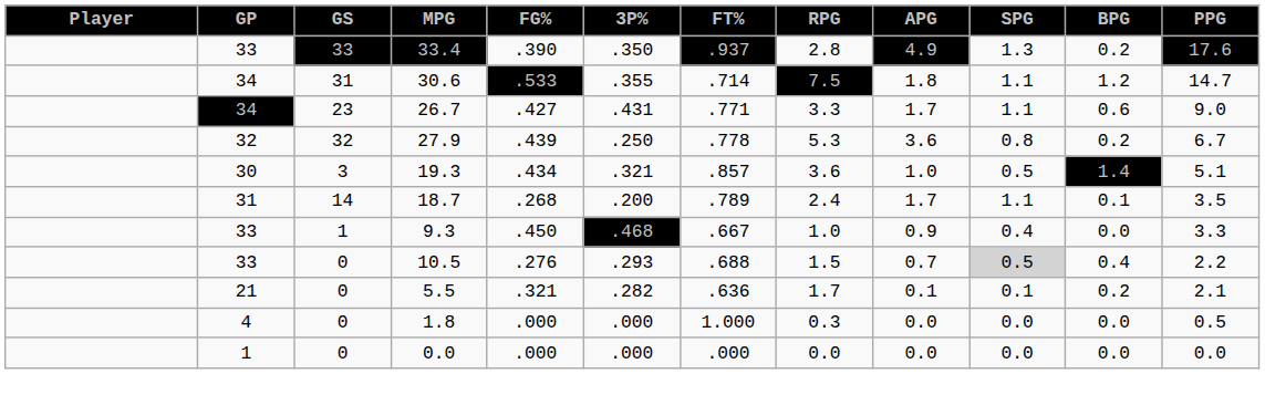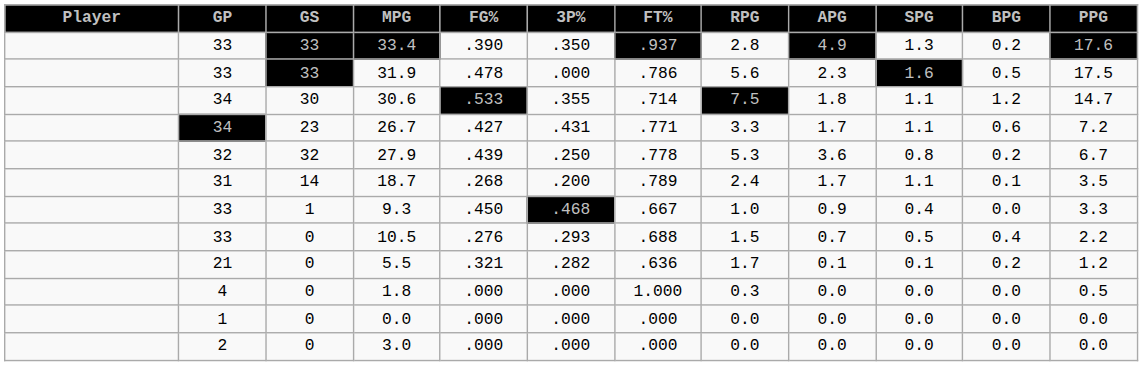 <table class="wikitable sortable" style="font-size:90%; text-align:center;">
 <tr>
 <th style="background:black; color:silver; width:10%;">Player</th>
 <th style="background:black; color:silver; width:5%;">GP</th>
 <th style="background:black; color:silver; width:5%;">GS</th>
 <th style="background:black; color:silver; width:5%;">MPG</th>
 <th style="background:black; color:silver; width:5%;">FG%</th>
 <th style="background:black; color:silver; width:5%;">3P%</th>
 <th style="background:black; color:silver; width:5%;">FT%</th>
 <th style="background:black; color:silver; width:5%;">RPG</th>
 <th style="background:black; color:silver; width:5%;">APG</th>
 <th style="background:black; color:silver; width:5%;">SPG</th>
 <th style="background:black; color:silver; width:5%;">BPG</th>
 <th style="background:black; color:silver; width:5%;">PPG</th>
 </tr>
 <tr>
 <td></td>
 <td>33</td>
 <td style="background:black;color:silver">33</td>
 <td style="background:black;color:silver">33.4</td>
 <td>.390</td>
 <td>.350</td>
 <td style="background:black;color:silver">.937</td>
 <td>2.8</td>
 <td style="background:black;color:silver">4.9</td>
 <td>1.3</td>
 <td>0.2</td>
 <td style="background:black;color:silver">17.6</td>
 </tr>
 <tr>
 <td></td>
+<td>33</td>
+<td style="background:black;color:silver">33</td>
+<td>31.9</td>
+<td>.478</td>
+<td>.000</td>
+<td>.786</td>
+<td>5.6</td>
+<td>2.3</td>
+<td style="background:black;color:silver">1.6</td>
+<td>0.5</td>
+<td>17.5</td>
+</tr>
+<tr>
+<td></td>
 <td>34</td>
-<td>31</td>
+<td>30</td>
 <td>30.6</td>
 <td style="background:black;color:silver">.533</td>
 <td>.355</td>
 <td>.714</td>
 <td style="background:black;color:silver">7.5</td>
 <td>1.8</td>
 <td>1.1</td>
 <td>1.2</td>
 <td>14.7</td>
 </tr>
 <tr>
 <td></td>
 <td style="background:black;color:silver">34</td>
 <td>23</td>
 <td>26.7</td>
 <td>.427</td>
 <td>.431</td>
 <td>.771</td>
 <td>3.3</td>
 <td>1.7</td>
 <td>1.1</td>
 <td>0.6</td>
-<td>9.0</td>
+<td>7.2</td>
 </tr>
 <tr>
 <td></td>
 <td>32</td>
 <td>32</td>
 <td>27.9</td>
 <td>.439</td>
 <td>.250</td>
 <td>.778</td>
 <td>5.3</td>
 <td>3.6</td>
 <td>0.8</td>
 <td>0.2</td>
 <td>6.7</td>
-</tr>
-<tr>
-<td></td>
-<td>30</td>
-<td>3</td>
-<td>19.3</td>
-<td>.434</td>
-<td>.321</td>
-<td>.857</td>
-<td>3.6</td>
-<td>1.0</td>
-<td>0.5</td>
-<td style="background:black;color:silver">1.4</td>
-<td>5.1</td>
 </tr>
 <tr>
 <td></td>
 <td>31</td>
 <td>14</td>
 <td>18.7</td>
 <td>.268</td>
 <td>.200</td>
 <td>.789</td>
 <td>2.4</td>
 <td>1.7</td>
 <td>1.1</td>
 <td>0.1</td>
 <td>3.5</td>
 </tr>
 <tr>
 <td></td>
 <td>33</td>
 <td>1</td>
 <td>9.3</td>
 <td>.450</td>
 <td style="background:black;color:silver">.468</td>
 <td>.667</td>
 <td>1.0</td>
 <td>0.9</td>
 <td>0.4</td>
 <td>0.0</td>
 <td>3.3</td>
 </tr>
 <tr>
 <td></td>
 <td>33</td>
 <td>0</td>
 <td>10.5</td>
 <td>.276</td>
 <td>.293</td>
 <td>.688</td>
 <td>1.5</td>
 <td>0.7</td>
-<td style="background: lightgrey;">0.5</td>
+<td>0.5</td>
 <td>0.4</td>
 <td>2.2</td>
 </tr>
 <tr>
 <td></td>
 <td>21</td>
 <td>0</td>
 <td>5.5</td>
 <td>.321</td>
 <td>.282</td>
 <td>.636</td>
 <td>1.7</td>
 <td>0.1</td>
 <td>0.1</td>
 <td>0.2</td>
-<td>2.1</td>
+<td>1.2</td>
 </tr>
 <tr>
 <td></td>
 <td>4</td>
 <td>0</td>
 <td>1.8</td>
 <td>.000</td>
 <td>.000</td>
 <td>1.000</td>
 <td>0.3</td>
 <td>0.0</td>
 <td>0.0</td>
 <td>0.0</td>
 <td>0.5</td>
 </tr>
 <tr>
 <td></td>
 <td>1</td>
 <td>0</td>
 <td>0.0</td>
 <td>.000</td>
 <td>.000</td>
 <td>.000</td>
 <td>0.0</td>
 <td>0.0</td>
 <td>0.0</td>
 <td>0.0</td>
 <td>0.0</td>
 </tr>
+<tr>
+<td></td>
+<td>2</td>
+<td>0</td>
+<td>3.0</td>
+<td>.000</td>
+<td>.000</td>
+<td>.000</td>
+<td>0.0</td>
+<td>0.0</td>
+<td>0.0</td>
+<td>0.0</td>
+<td>0.0</td>
+</tr>
 </table>
